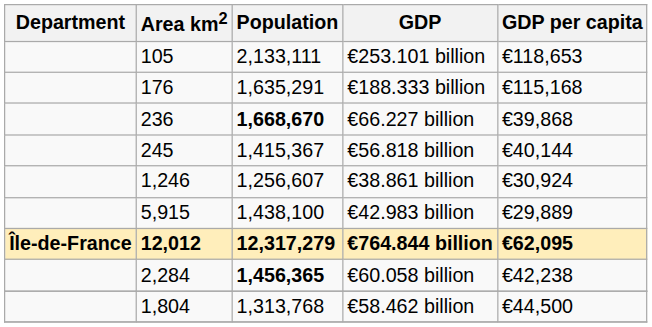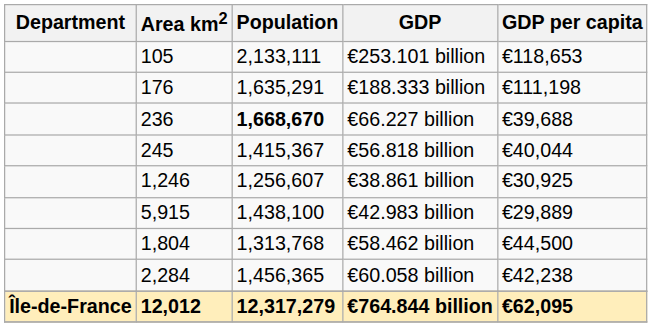 <table class="wikitable sortable">
 <tr>
 <th>Department</th>
 <th>Area km<sup>2</sup></th>
 <th>Population</th>
 <th>GDP</th>
 <th>GDP per capita</th>
 </tr>
 <tr>
 <td></td>
 <td>105</td>
 <td>2,133,111</td>
 <td>€253.101 billion</td>
 <td>€118,653</td>
 </tr>
 <tr>
 <td></td>
 <td>176</td>
 <td>1,635,291</td>
 <td>€188.333 billion</td>
-<td>€115,168</td>
+<td>€111,198</td>
 </tr>
 <tr>
 <td></td>
 <td>236</td>
 <td><strong>1,668,670</strong></td>
 <td>€66.227 billion</td>
-<td>€39,868</td>
+<td>€39,688</td>
 </tr>
 <tr>
 <td></td>
 <td>245</td>
 <td>1,415,367</td>
 <td>€56.818 billion</td>
-<td>€40,144</td>
+<td>€40,044</td>
 </tr>
 <tr>
 <td></td>
 <td>1,246</td>
 <td>1,256,607</td>
 <td>€38.861 billion</td>
-<td>€30,924</td>
+<td>€30,925</td>
 </tr>
 <tr>
 <td></td>
 <td>5,915</td>
 <td>1,438,100</td>
 <td>€42.983 billion</td>
 <td>€29,889</td>
+</tr>
+<tr>
+<td></td>
+<td>1,804</td>
+<td>1,313,768</td>
+<td>€58.462 billion</td>
+<td>€44,500</td>
+</tr>
+<tr>
+<td></td>
+<td>2,284</td>
+<td>1,456,365</td>
+<td>€60.058 billion</td>
+<td>€42,238</td>
+</tr>
+<tr>
 </tr>
 <tr style="background:#feb;">
 <td><strong>Île-de-France</strong></td>
 <td><strong>12,012</strong></td>
 <td><strong>12,317,279</strong></td>
 <td><strong>€764.844 billion</strong></td>
 <td><strong>€62,095</strong></td>
 </tr>
 <tr>
-<td></td>
-<td>2,284</td>
-<td><strong>1,456,365</strong></td>
-<td>€60.058 billion</td>
-<td>€42,238</td>
-</tr>
-<tr>
-</tr>
-<tr>
-<td></td>
-<td>1,804</td>
-<td>1,313,768</td>
-<td>€58.462 billion</td>
-<td>€44,500</td>
-</tr>
-<tr>
 </tr>
 </table>
